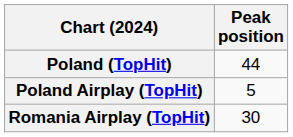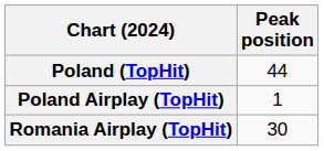 <table class="wikitable sortable plainrowheaders" style="text-align:center">
 <tr>
 <th scope="col">Chart (2024)</th>
 <th scope="col">Peak<br> position</th>
 </tr>
 <tr>
 <th scope="row">Poland (<a href='#'>TopHit</a>)</th>
 <td>44</td>
 </tr>
 <tr>
 <th scope="row">Poland Airplay (<a href='#'>TopHit</a>)</th>
-<td>5</td>
+<td>1</td>
 </tr>
 <tr>
 <th scope="row">Romania Airplay (<a href='#'>TopHit</a>)</th>
 <td>30</td>
 </tr>
 </table>
